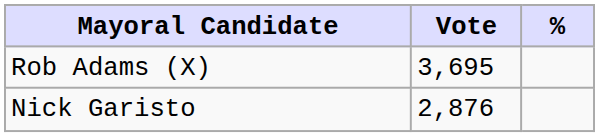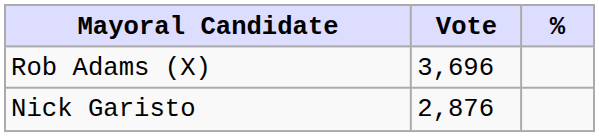 <table class="wikitable">
 <tr>
 <th style="background:#ddf; width:200px;">Mayoral Candidate </th>
 <th style="background:#ddf; width:50px;">Vote</th>
 <th style="background:#ddf; width:30px;">%</th>
 </tr>
 <tr>
 <td>Rob Adams (X)</td>
-<td>3,695</td>
+<td>3,696</td>
 <td></td>
 </tr>
 <tr>
 <td>Nick Garisto</td>
 <td>2,876</td>
 <td></td>
 </tr>
 </table>
